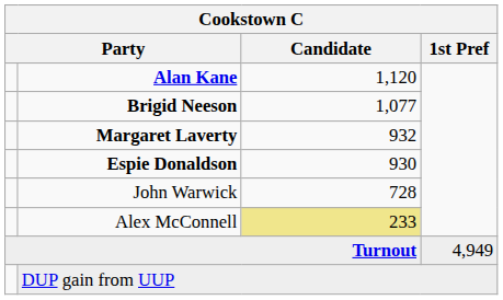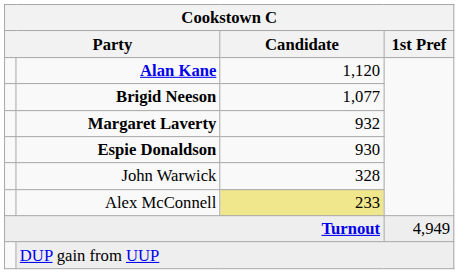 <table class="wikitable">
 <tr>
 <th colspan="4" align="center">Cookstown C</th>
 </tr>
 <tr>
 <th colspan="2" align="center" width=200>Party</th>
 <th width=150>Candidate</th>
 <th width=60>1st Pref</th>
 </tr>
 <tr>
 <td></td>
 <td align="right"><strong><a href='#'>Alan Kane</a></strong></td>
 <td align="right">1,120</td>
 </tr>
 <tr>
 <td></td>
 <td align="right"><strong>Brigid Neeson</strong></td>
 <td align="right">1,077</td>
 </tr>
 <tr>
 <td></td>
 <td align="right"><strong>Margaret Laverty</strong></td>
 <td align="right">932</td>
 </tr>
 <tr>
 <td></td>
 <td align="right"><strong>Espie Donaldson</strong></td>
 <td align="right">930</td>
 </tr>
 <tr>
 <td></td>
 <td align="right">John Warwick</td>
-<td align="right">728</td>
+<td align="right">328</td>
 </tr>
 <tr>
 <td></td>
 <td align="right">Alex McConnell</td>
 <td align="right" style="background: khaki;">233</td>
 </tr>
 <tr bgcolor="EEEEEE">
 <td colspan=3 align="right"><strong><a href='#'>Turnout</a></strong></td>
 <td align="right">4,949</td>
 </tr>
 <tr>
 <td bgcolor=></td>
 <td colspan=3 bgcolor="EEEEEE"><a href='#'>DUP</a> gain from <a href='#'>UUP</a></td>
 </tr>
 </table>
